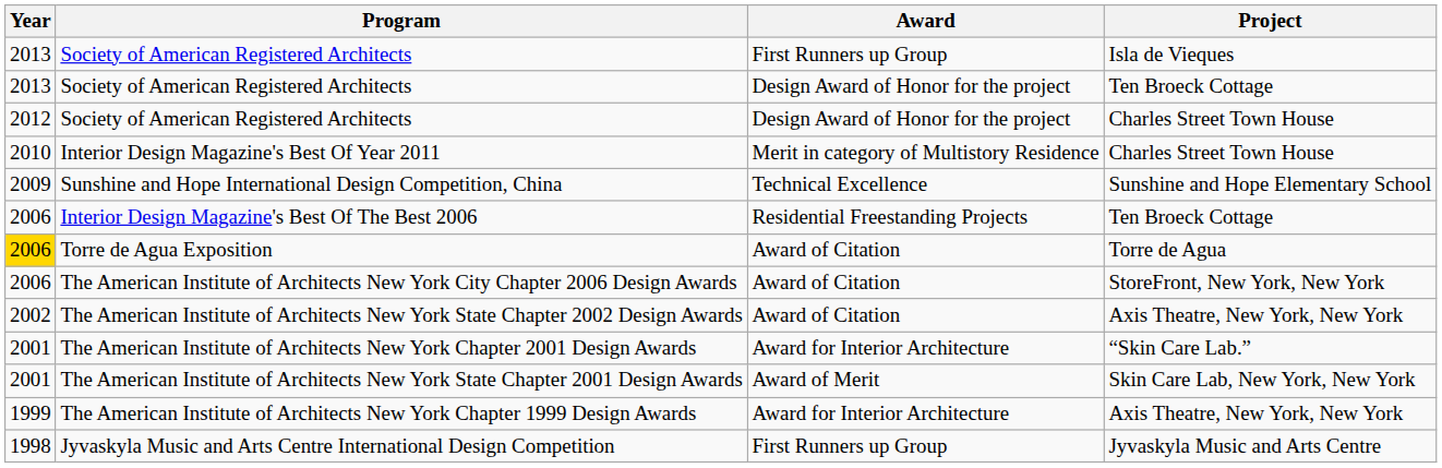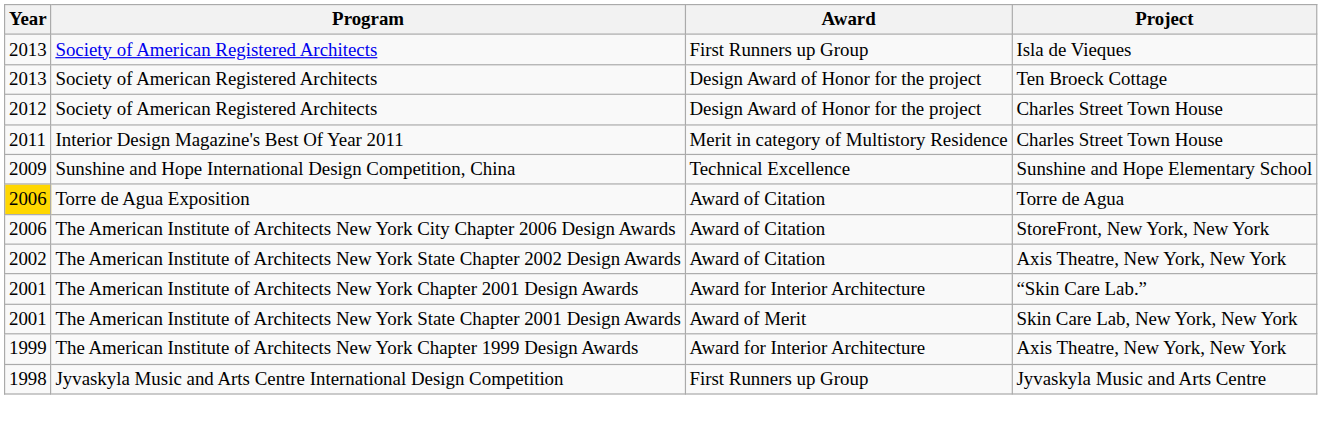 <table class="wikitable">
 <tr>
 <th>Year</th>
 <th>Program</th>
 <th>Award</th>
 <th>Project</th>
 </tr>
 <tr>
 <td>2013</td>
 <td><a href='#'>Society of American Registered Architects</a></td>
 <td>First Runners up Group</td>
 <td>Isla de Vieques</td>
 </tr>
 <tr>
 <td>2013</td>
 <td>Society of American Registered Architects</td>
 <td>Design Award of Honor for the project</td>
 <td>Ten Broeck Cottage</td>
 </tr>
 <tr>
 <td>2012</td>
 <td>Society of American Registered Architects</td>
 <td>Design Award of Honor for the project</td>
 <td>Charles Street Town House</td>
 </tr>
 <tr>
-<td>2010</td>
+<td>2011</td>
 <td>Interior Design Magazine's Best Of Year 2011</td>
 <td>Merit in category of Multistory Residence</td>
 <td>Charles Street Town House</td>
 </tr>
 <tr>
 <td>2009</td>
 <td>Sunshine and Hope International Design Competition, China</td>
 <td>Technical Excellence</td>
 <td>Sunshine and Hope Elementary School</td>
-</tr>
-<tr>
-<td>2006</td>
-<td><a href='#'>Interior Design Magazine</a>'s Best Of The Best 2006</td>
-<td>Residential Freestanding Projects</td>
-<td>Ten Broeck Cottage</td>
 </tr>
 <tr>
 <td style="background: gold;">2006</td>
 <td>Torre de Agua Exposition</td>
 <td>Award of Citation</td>
 <td>Torre de Agua</td>
 </tr>
 <tr>
 <td>2006</td>
 <td>The American Institute of Architects New York City Chapter 2006 Design Awards</td>
 <td>Award of Citation</td>
 <td>StoreFront, New York, New York</td>
 </tr>
 <tr>
 <td>2002</td>
 <td>The American Institute of Architects New York State Chapter 2002 Design Awards</td>
 <td>Award of Citation</td>
 <td>Axis Theatre, New York, New York</td>
 </tr>
 <tr>
 <td>2001</td>
 <td>The American Institute of Architects New York Chapter 2001 Design Awards</td>
 <td>Award for Interior Architecture</td>
 <td>“Skin Care Lab.”</td>
 </tr>
 <tr>
 <td>2001</td>
 <td>The American Institute of Architects New York State Chapter 2001 Design Awards</td>
 <td>Award of Merit</td>
 <td>Skin Care Lab, New York, New York</td>
 </tr>
 <tr>
 <td>1999</td>
 <td>The American Institute of Architects New York Chapter 1999 Design Awards</td>
 <td>Award for Interior Architecture</td>
 <td>Axis Theatre, New York, New York</td>
 </tr>
 <tr>
 <td>1998</td>
 <td>Jyvaskyla Music and Arts Centre International Design Competition</td>
 <td>First Runners up Group</td>
 <td>Jyvaskyla Music and Arts Centre</td>
 </tr>
 </table>
